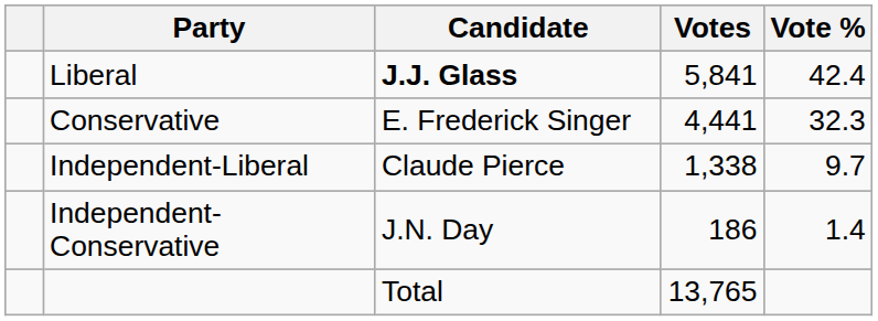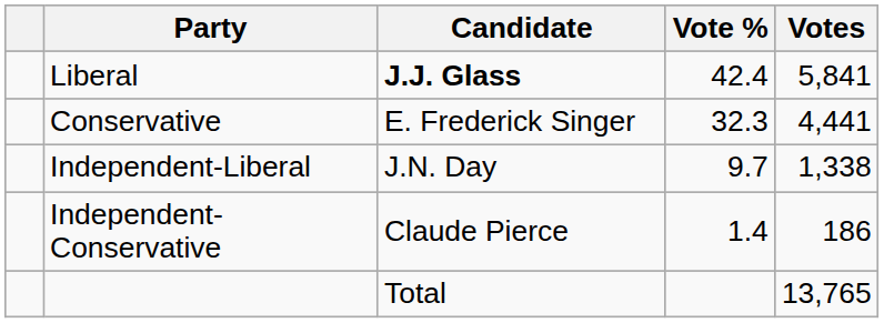 <table class="wikitable">
 <tr>
 <th></th>
 <th scope="col" width="175">Party</th>
 <th scope="col" width="150">Candidate</th>
+<th>Vote %</th>
 <th>Votes</th>
-<th>Vote %</th>
 </tr>
 <tr>
 <td>   </td>
 <td>Liberal</td>
 <td><strong>J.J. Glass</strong></td>
+<td align=right>42.4</td>
 <td align=right>5,841</td>
-<td align=right>42.4</td>
 </tr>
 <tr |>
 <td>   </td>
 <td>Conservative</td>
 <td>E. Frederick Singer</td>
+<td align=right>32.3<br></td>
 <td align=right>4,441</td>
-<td align=right>32.3<br></td>
 </tr>
 <tr>
 <td>   </td>
 <td>Independent-Liberal</td>
-<td>Claude Pierce</td>
+<td>J.N. Day</td>
+<td align=right>9.7</td>
 <td align=right>1,338</td>
-<td align=right>9.7</td>
 </tr>
 <tr>
 <td>   </td>
 <td>Independent-Conservative</td>
-<td>J.N. Day</td>
+<td>Claude Pierce</td>
+<td align=right>1.4</td>
 <td align=right>186</td>
-<td align=right>1.4</td>
 </tr>
 <tr>
 <td></td>
 <td></td>
 <td>Total</td>
+<td></td>
 <td align=right>13,765</td>
-<td></td>
 </tr>
 </table>
